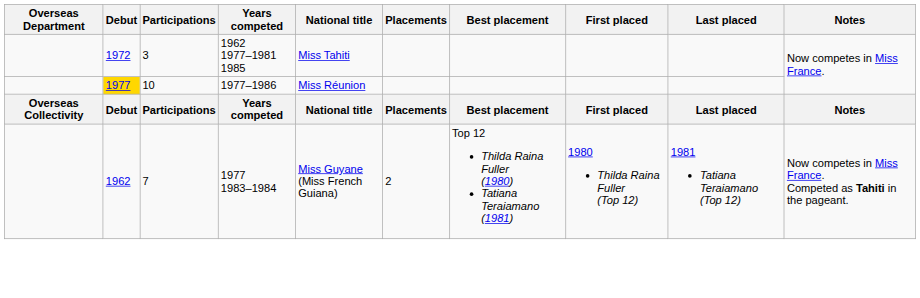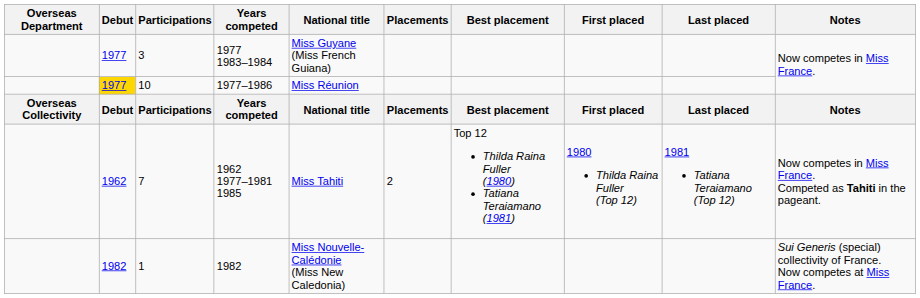 <table class="wikitable" style="font-size: 95%;">
 <tr>
 <th>Overseas Department</th>
 <th>Debut</th>
 <th>Participations</th>
 <th>Years competed</th>
 <th>National title</th>
 <th>Placements</th>
 <th>Best placement</th>
 <th>First placed</th>
 <th>Last placed</th>
 <th>Notes</th>
 </tr>
 <tr>
 <td><strong></strong></td>
-<td><a href='#'>1972</a></td>
+<td><a href='#'>1977</a></td>
 <td>3</td>
-<td>1962<br>1977–1981<br>1985</td>
-<td><a href='#'>Miss Tahiti</a></td>
+<td>1977<br>1983–1984</td>
+<td><a href='#'>Miss Guyane</a><br>(Miss French Guiana)</td>
 <td></td>
 <td></td>
 <td></td>
 <td></td>
 <td rowspan=2>Now competes in <a href='#'>Miss France</a>.</td>
 </tr>
 <tr>
 <td><strong></strong></td>
 <td style="background: gold;"><a href='#'>1977</a></td>
 <td>10</td>
 <td>1977–1986</td>
 <td><a href='#'>Miss Réunion</a></td>
 <td></td>
 <td></td>
 <td></td>
 <td></td>
 </tr>
 <tr>
 <th>Overseas Collectivity</th>
 <th>Debut</th>
 <th>Participations</th>
 <th>Years competed</th>
 <th>National title</th>
 <th>Placements</th>
 <th>Best placement</th>
 <th>First placed</th>
 <th>Last placed</th>
 <th>Notes</th>
 </tr>
 <tr>
 <td><strong></strong></td>
 <td><a href='#'>1962</a></td>
 <td>7</td>
-<td>1977<br>1983–1984</td>
-<td><a href='#'>Miss Guyane</a><br>(Miss French Guiana)</td>
+<td>1962<br>1977–1981<br>1985</td>
+<td><a href='#'>Miss Tahiti</a></td>
 <td>2</td>
 <td>Top 12<br><ul><li><em>Thilda Raina Fuller<br>(<a href='#'>1980</a>)</em></li><li><em>Tatiana Teraiamano<br>(<a href='#'>1981</a>)</em></li></ul></td>
 <td><a href='#'>1980</a><br><ul><li><em>Thilda Raina Fuller<br>(Top 12)</em></li></ul></td>
 <td><a href='#'>1981</a><br><ul><li><em>Tatiana Teraiamano<br>(Top 12)</em></li></ul></td>
 <td>Now competes in <a href='#'>Miss France</a>.<br>Competed as <strong>Tahiti</strong> in the pageant.</td>
 </tr>
+<tr>
+<td><strong></strong></td>
+<td><a href='#'>1982</a></td>
+<td>1</td>
+<td>1982</td>
+<td><a href='#'>Miss Nouvelle-Calédonie</a><br>(Miss New Caledonia)</td>
+<td></td>
+<td></td>
+<td></td>
+<td></td>
+<td><em>Sui Generis</em> (special) collectivity of France.<br>Now competes at <a href='#'>Miss France</a>.</td>
+</tr>
 </table>
